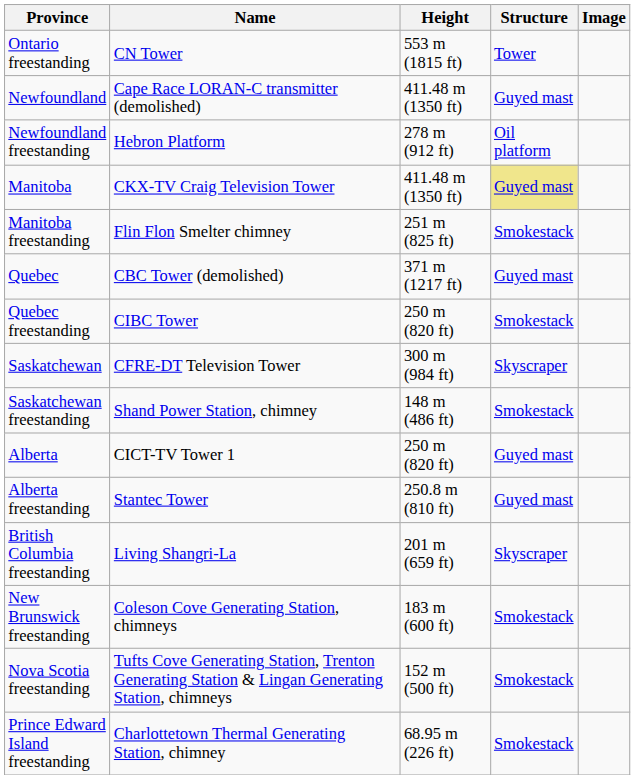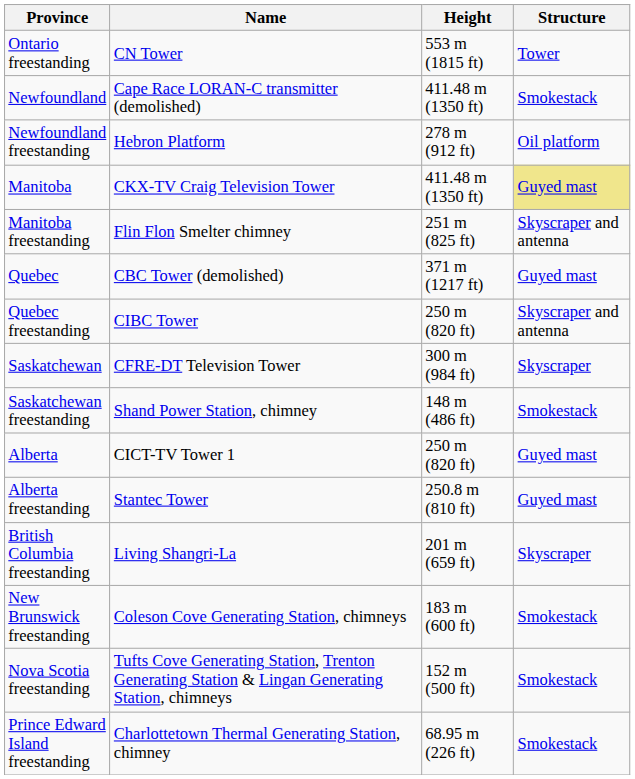 <table class="wikitable sortable">
 <tr>
 <th style="width:90px;">Province</th>
 <th>Name</th>
 <th>Height</th>
 <th>Structure</th>
-<th class=unsortable>Image</th>
 </tr>
 <tr>
 <td><a href='#'>Ontario</a> freestanding</td>
 <td><a href='#'>CN Tower</a></td>
 <td>553 m (1815 ft)</td>
 <td><a href='#'>Tower</a></td>
-<td></td>
 </tr>
 <tr>
 <td><a href='#'>Newfoundland</a></td>
 <td><a href='#'>Cape Race LORAN-C transmitter</a> (demolished)</td>
 <td>411.48 m (1350 ft)</td>
-<td><a href='#'>Guyed mast</a></td>
-<td></td>
+<td><a href='#'>Smokestack</a></td>
 </tr>
 <tr>
 <td><a href='#'>Newfoundland</a> freestanding</td>
 <td><a href='#'>Hebron Platform</a></td>
 <td>278 m (912 ft)</td>
 <td><a href='#'>Oil platform</a></td>
-<td></td>
 </tr>
 <tr>
 <td><a href='#'>Manitoba</a></td>
 <td><a href='#'>CKX-TV Craig Television Tower</a></td>
 <td>411.48 m (1350 ft)</td>
 <td style="background: khaki;"><a href='#'>Guyed mast</a></td>
-<td></td>
 </tr>
 <tr>
 <td><a href='#'>Manitoba</a> freestanding</td>
 <td><a href='#'>Flin Flon</a> Smelter chimney</td>
 <td>251 m (825 ft)</td>
-<td><a href='#'>Smokestack</a></td>
-<td></td>
+<td><a href='#'>Skyscraper</a> and antenna</td>
 </tr>
 <tr>
 <td><a href='#'>Quebec</a></td>
 <td><a href='#'>CBC Tower</a> (demolished)</td>
 <td>371 m (1217 ft)</td>
 <td><a href='#'>Guyed mast</a></td>
-<td></td>
 </tr>
 <tr>
 <td><a href='#'>Quebec</a> freestanding</td>
 <td><a href='#'>CIBC Tower</a></td>
 <td>250 m (820 ft)</td>
-<td><a href='#'>Smokestack</a></td>
-<td></td>
+<td><a href='#'>Skyscraper</a> and antenna</td>
 </tr>
 <tr>
 <td><a href='#'>Saskatchewan</a></td>
 <td><a href='#'>CFRE-DT</a> Television Tower</td>
 <td>300 m (984 ft)</td>
 <td><a href='#'>Skyscraper</a></td>
-<td></td>
 </tr>
 <tr>
 <td><a href='#'>Saskatchewan</a> freestanding</td>
 <td><a href='#'>Shand Power Station</a>, chimney</td>
 <td>148 m (486 ft)</td>
 <td><a href='#'>Smokestack</a></td>
-<td></td>
 </tr>
 <tr>
 <td><a href='#'>Alberta</a></td>
 <td>CICT-TV Tower 1</td>
 <td>250 m (820 ft)</td>
 <td><a href='#'>Guyed mast</a></td>
-<td></td>
 </tr>
 <tr>
 <td><a href='#'>Alberta</a> freestanding</td>
 <td><a href='#'>Stantec Tower</a></td>
 <td>250.8 m (810 ft)</td>
 <td><a href='#'>Guyed mast</a></td>
-<td></td>
 </tr>
 <tr>
 <td><a href='#'>British Columbia</a> freestanding</td>
 <td><a href='#'>Living Shangri-La</a></td>
 <td>201 m (659 ft)</td>
 <td><a href='#'>Skyscraper</a></td>
-<td></td>
 </tr>
 <tr>
 <td><a href='#'>New Brunswick</a> freestanding</td>
 <td><a href='#'>Coleson Cove Generating Station</a>, chimneys</td>
 <td>183 m (600 ft)</td>
 <td><a href='#'>Smokestack</a></td>
-<td></td>
 </tr>
 <tr>
 <td><a href='#'>Nova Scotia</a> freestanding</td>
 <td><a href='#'>Tufts Cove Generating Station</a>, <a href='#'>Trenton Generating Station</a> & <a href='#'>Lingan Generating Station</a>, chimneys</td>
 <td>152 m (500 ft)</td>
 <td><a href='#'>Smokestack</a></td>
-<td></td>
 </tr>
 <tr>
 <td><a href='#'>Prince Edward Island</a> freestanding</td>
 <td><a href='#'>Charlottetown Thermal Generating Station</a>, chimney</td>
 <td>68.95 m (226 ft)</td>
 <td><a href='#'>Smokestack</a></td>
-<td></td>
 </tr>
 </table>
